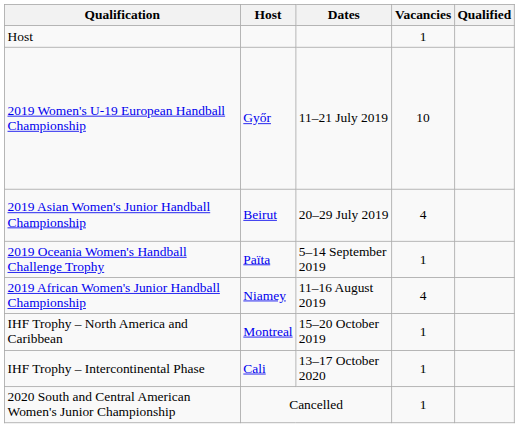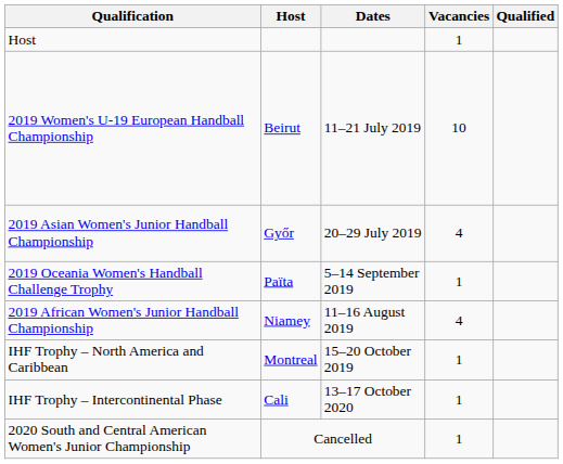 <table class="wikitable">
 <tr>
 <th>Qualification</th>
 <th>Host</th>
 <th>Dates</th>
 <th>Vacancies</th>
 <th>Qualified</th>
 </tr>
 <tr>
 <td>Host</td>
 <td></td>
 <td></td>
 <td align=center>1</td>
 <td></td>
 </tr>
 <tr>
 <td><a href='#'>2019 Women's U-19 European Handball Championship</a></td>
-<td> <a href='#'>Győr</a></td>
+<td> <a href='#'>Beirut</a></td>
 <td>11–21 July 2019</td>
 <td align=center>10</td>
 <td><br><br><br><br><br><br><br><br><br></td>
 </tr>
 <tr>
 <td><a href='#'>2019 Asian Women's Junior Handball Championship</a></td>
-<td> <a href='#'>Beirut</a></td>
+<td> <a href='#'>Győr</a></td>
 <td>20–29 July 2019</td>
 <td align=center>4</td>
 <td><br><br><br></td>
 </tr>
 <tr>
 <td><a href='#'>2019 Oceania Women's Handball Challenge Trophy</a></td>
 <td> <a href='#'>Païta</a></td>
 <td>5–14 September 2019</td>
 <td align=center>1</td>
 <td></td>
 </tr>
 <tr>
 <td><a href='#'>2019 African Women's Junior Handball Championship</a></td>
 <td> <a href='#'>Niamey</a></td>
 <td>11–16 August 2019</td>
 <td align=center>4</td>
 <td><br><br></td>
 </tr>
 <tr>
 <td>IHF Trophy – North America and Caribbean</td>
 <td> <a href='#'>Montreal</a></td>
 <td>15–20 October 2019</td>
 <td align=center>1</td>
 <td></td>
 </tr>
 <tr>
 <td>IHF Trophy – Intercontinental Phase</td>
 <td> <a href='#'>Cali</a></td>
 <td>13–17 October 2020</td>
 <td align=center>1</td>
 <td></td>
 </tr>
 <tr>
 <td>2020 South and Central American Women's Junior Championship</td>
 <td colspan=2 align=center>Cancelled</td>
 <td align=center>1</td>
 <td><br><br></td>
 </tr>
 </table>
